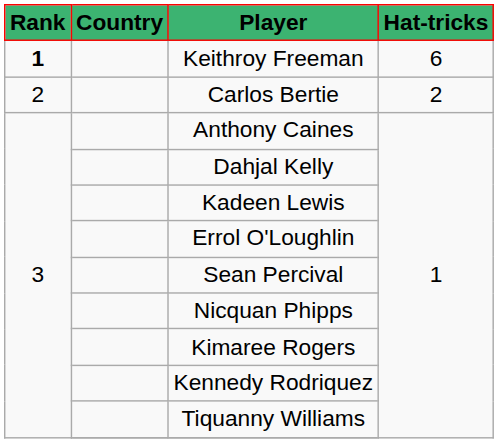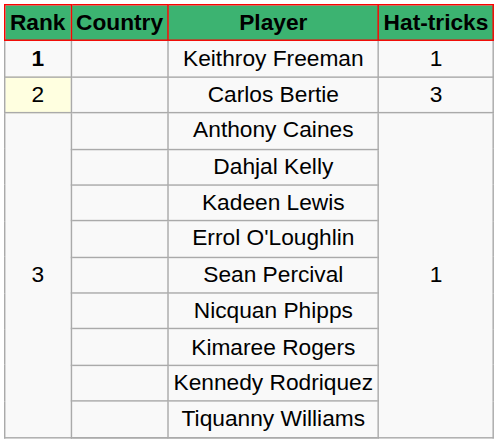 <table class="wikitable" style="text-align:center;">
 <tr>
 <th style="background:mediumseagreen; color:black; border:1px solid red;">Rank</th>
 <th style="background:mediumseagreen; color:black; border:1px solid red;">Country</th>
 <th style="background:mediumseagreen; color:black; border:1px solid red;">Player</th>
 <th style="background:mediumseagreen; color:black; border:1px solid red;">Hat-tricks</th>
 </tr>
 <tr>
 <td><strong>1</strong></td>
 <td></td>
 <td>Keithroy Freeman</td>
-<td>6</td>
+<td>1</td>
 </tr>
 <tr>
-<td>2</td>
+<td style="background: lightyellow;">2</td>
 <td></td>
 <td>Carlos Bertie</td>
-<td>2</td>
+<td>3</td>
 </tr>
 <tr>
 <td rowspan=10>3</td>
 <td></td>
 <td>Anthony Caines</td>
 <td rowspan=10>1</td>
 </tr>
 <tr>
 <td></td>
 <td>Dahjal Kelly</td>
 </tr>
 <tr>
 <td></td>
 <td>Kadeen Lewis</td>
 </tr>
 <tr>
 <td></td>
 <td>Errol O'Loughlin</td>
 </tr>
 <tr>
 <td></td>
 <td>Sean Percival</td>
 </tr>
 <tr>
 <td></td>
 <td>Nicquan Phipps</td>
 </tr>
 <tr>
 <td></td>
 <td>Kimaree Rogers</td>
 </tr>
 <tr>
 <td></td>
 <td>Kennedy Rodriquez</td>
 </tr>
 <tr>
 <td></td>
 <td>Tiquanny Williams</td>
 </tr>
 <tr>
 </tr>
 </table>
